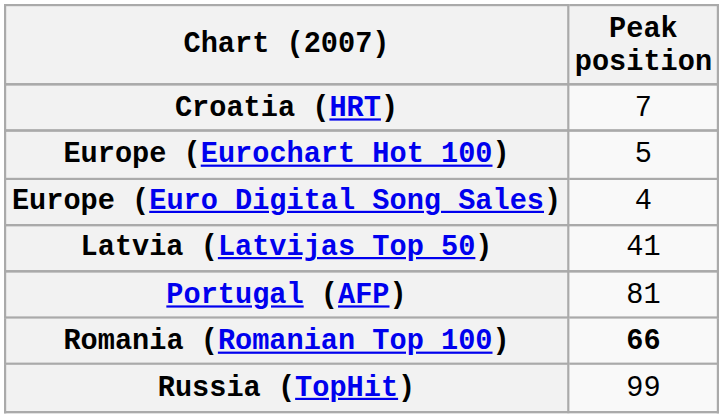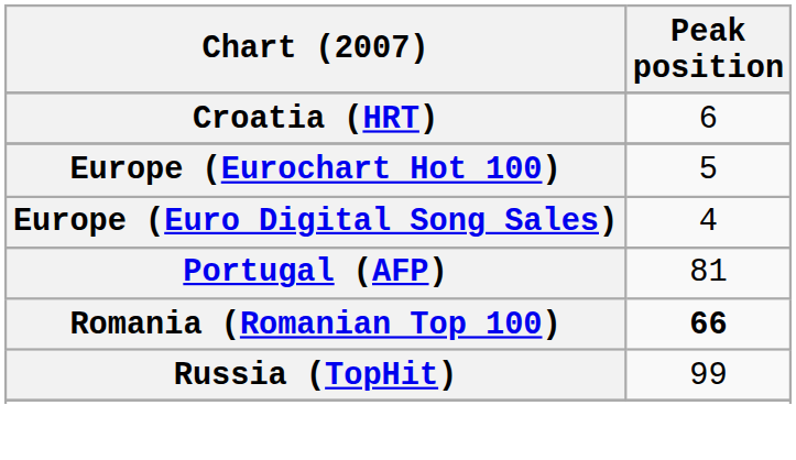 <table class="wikitable sortable plainrowheaders" style="text-align:center">
 <tr>
 <th>Chart (2007)</th>
 <th>Peak<br>position</th>
 </tr>
 <tr>
 </tr>
 <tr>
 </tr>
 <tr>
 </tr>
 <tr>
 <th scope="row">Croatia (<a href='#'>HRT</a>)</th>
-<td>7</td>
+<td>6</td>
 </tr>
 <tr>
 </tr>
 <tr>
 </tr>
 <tr>
 <th scope="row">Europe (<a href='#'>Eurochart Hot 100</a>)</th>
 <td>5</td>
 </tr>
 <tr>
 <th scope="row">Europe (<a href='#'>Euro Digital Song Sales</a>)</th>
 <td style="text-align:center;">4</td>
 </tr>
 <tr>
 </tr>
 <tr>
 </tr>
 <tr>
-</tr>
-<tr>
-<th scope="row">Latvia (<a href='#'>Latvijas Top 50</a>)</th>
-<td align="center">41</td>
 </tr>
 <tr>
 </tr>
 <tr>
 <th scope="row"><a href='#'>Portugal</a> (<a href='#'>AFP</a>)</th>
 <td style="text-align:center;">81</td>
 </tr>
 <tr>
 <th scope="row">Romania (<a href='#'>Romanian Top 100</a>)</th>
 <td><strong>66</strong></td>
 </tr>
 <tr>
 <th scope="row">Russia (<a href='#'>TopHit</a>)</th>
 <td style="text-align:center;">99</td>
 </tr>
 <tr>
 </tr>
 <tr>
 </tr>
 <tr>
 </tr>
 <tr>
 </tr>
 </table>
